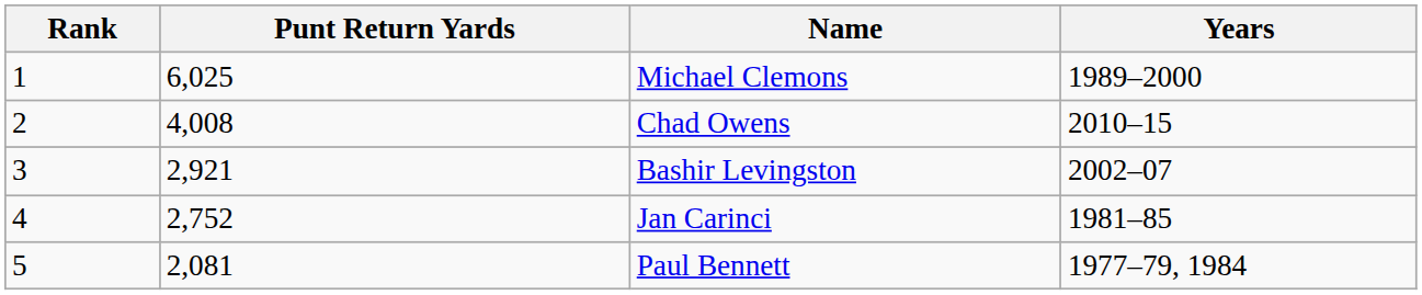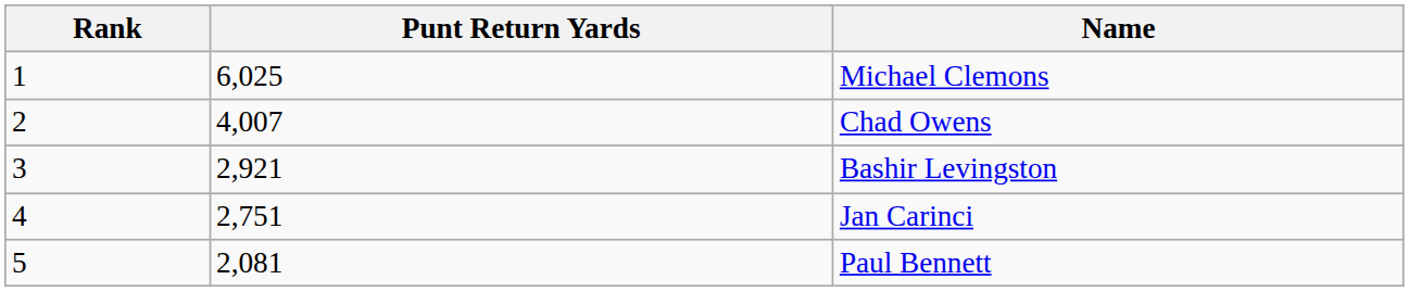 <table class="wikitable" style="width:60%; text-align:left; border-collapse:collapse;">
 <tr>
 <th>Rank</th>
 <th>Punt Return Yards</th>
 <th>Name</th>
-<th>Years</th>
 </tr>
 <tr>
 <td>1</td>
 <td>6,025</td>
 <td><a href='#'>Michael Clemons</a></td>
-<td>1989–2000</td>
 </tr>
 <tr>
 <td>2</td>
-<td>4,008</td>
+<td>4,007</td>
 <td><a href='#'>Chad Owens</a></td>
-<td>2010–15</td>
 </tr>
 <tr>
 <td>3</td>
 <td>2,921</td>
 <td><a href='#'>Bashir Levingston</a></td>
-<td>2002–07</td>
 </tr>
 <tr>
 <td>4</td>
-<td>2,752</td>
+<td>2,751</td>
 <td><a href='#'>Jan Carinci</a></td>
-<td>1981–85</td>
 </tr>
 <tr>
 <td>5</td>
 <td>2,081</td>
 <td><a href='#'>Paul Bennett</a></td>
-<td>1977–79, 1984</td>
 </tr>
 </table>
